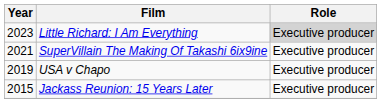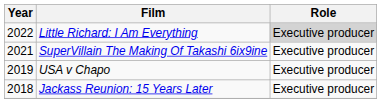 <table class="wikitable">
 <tr>
 <th>Year</th>
 <th>Film</th>
 <th>Role</th>
 </tr>
 <tr>
-<td>2023</td>
+<td>2022</td>
 <td><em><a href='#'>Little Richard: I Am Everything</a></em></td>
 <td style="background: lightgrey;">Executive producer</td>
 </tr>
 <tr>
 <td>2021</td>
 <td><em><a href='#'>SuperVillain The Making Of Takashi 6ix9ine</a></em></td>
 <td>Executive producer</td>
 </tr>
 <tr>
 <td>2019</td>
 <td><em>USA v Chapo</em></td>
 <td>Executive producer</td>
 </tr>
 <tr>
-<td>2015</td>
+<td>2018</td>
 <td><em><a href='#'>Jackass Reunion: 15 Years Later</a></em></td>
 <td>Executive producer</td>
 </tr>
 <tr>
 </tr>
 </table>
